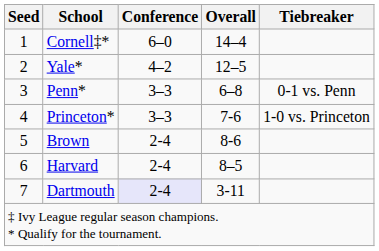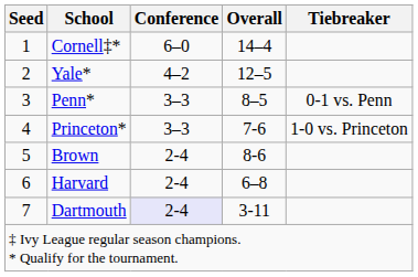 <table class="wikitable" style="text-align:center">
 <tr>
 <th>Seed</th>
 <th>School</th>
 <th>Conference</th>
 <th>Overall</th>
 <th>Tiebreaker</th>
 </tr>
 <tr>
 <td>1</td>
 <td align=left><a href='#'>Cornell</a>‡*</td>
 <td>6–0</td>
 <td>14–4</td>
 <td></td>
 </tr>
 <tr>
 <td>2</td>
 <td align=left><a href='#'>Yale</a>*</td>
 <td>4–2</td>
 <td>12–5</td>
 <td></td>
 </tr>
 <tr>
 <td>3</td>
 <td align=left><a href='#'>Penn</a>*</td>
 <td>3–3</td>
-<td>6–8</td>
+<td>8–5</td>
 <td>0-1 vs. Penn</td>
 </tr>
 <tr>
 <td>4</td>
 <td align=left><a href='#'>Princeton</a>*</td>
 <td>3–3</td>
 <td>7-6</td>
 <td>1-0 vs. Princeton</td>
 </tr>
 <tr>
 <td>5</td>
 <td align=left><a href='#'>Brown</a></td>
 <td>2-4</td>
 <td>8-6</td>
 <td></td>
 </tr>
 <tr>
 <td>6</td>
 <td align=left><a href='#'>Harvard</a></td>
 <td>2-4</td>
-<td>8–5</td>
+<td>6–8</td>
 <td></td>
 </tr>
 <tr>
 <td>7</td>
 <td align=left><a href='#'>Dartmouth</a></td>
 <td style="background: lavender;">2-4</td>
 <td>3-11</td>
 <td></td>
 </tr>
 <tr>
 <td colspan=8 align=left><small>‡ Ivy League regular season champions.<br>* Qualify for the tournament.<br></small></td>
 </tr>
 </table>
